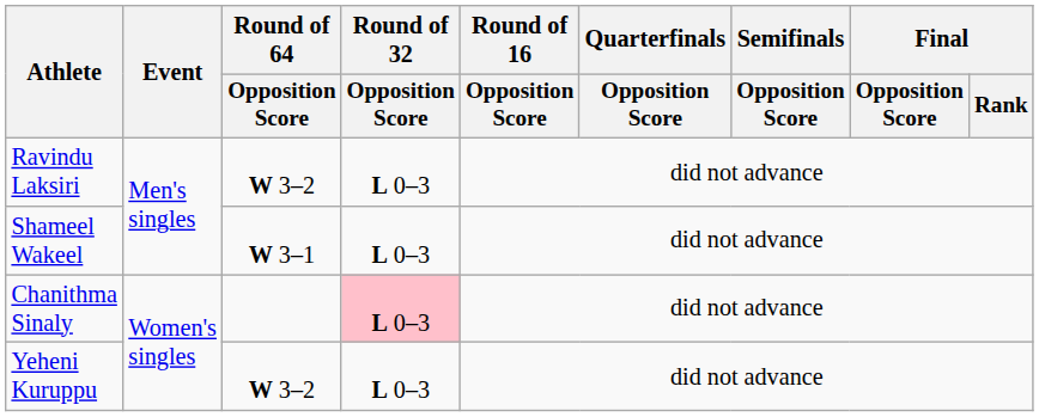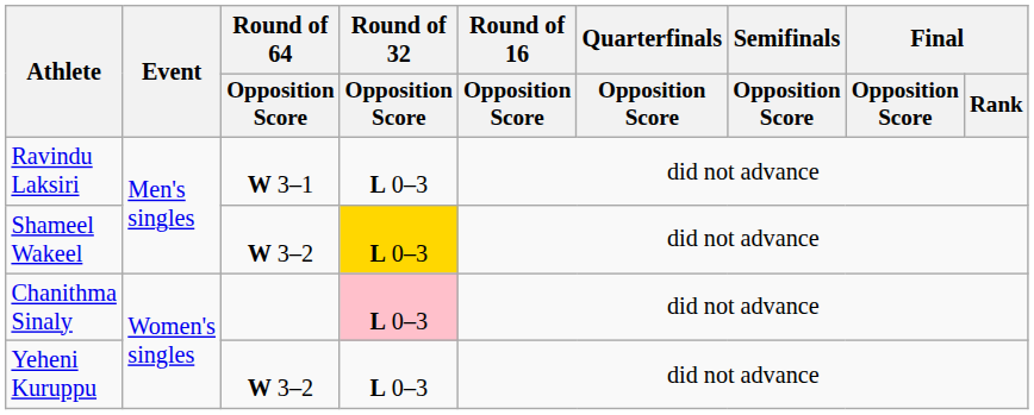 <table class=wikitable style="font-size:90%">
 <tr>
 <th rowspan=2>Athlete</th>
 <th rowspan=2>Event</th>
 <th>Round of 64</th>
 <th>Round of 32</th>
 <th>Round of 16</th>
 <th>Quarterfinals</th>
 <th>Semifinals</th>
 <th colspan=2>Final</th>
 </tr>
 <tr style="font-size:95%">
 <th>Opposition<br>Score</th>
 <th>Opposition<br>Score</th>
 <th>Opposition<br>Score</th>
 <th>Opposition<br>Score</th>
 <th>Opposition<br>Score</th>
 <th>Opposition<br>Score</th>
 <th>Rank</th>
 </tr>
 <tr align=center>
 <td align=left><a href='#'>Ravindu Laksiri</a></td>
 <td align=left rowspan=2><a href='#'>Men's singles</a></td>
-<td><br><strong>W</strong> 3–2</td>
+<td><br><strong>W</strong> 3–1</td>
 <td><br><strong>L</strong> 0–3</td>
 <td colspan=5>did not advance</td>
 </tr>
 <tr align=center>
 <td align=left><a href='#'>Shameel Wakeel</a></td>
-<td><br><strong>W</strong> 3–1</td>
-<td><br><strong>L</strong> 0–3</td>
+<td><br><strong>W</strong> 3–2</td>
+<td style="background: gold;"><br><strong>L</strong> 0–3</td>
 <td colspan=5>did not advance</td>
 </tr>
 <tr align=center>
 <td align=left><a href='#'>Chanithma Sinaly</a></td>
 <td align=left rowspan=2><a href='#'>Women's singles</a></td>
 <td></td>
 <td style="background: pink;"><br><strong>L</strong> 0–3</td>
 <td colspan=5>did not advance</td>
 </tr>
 <tr align=center>
 <td align=left><a href='#'>Yeheni Kuruppu</a></td>
 <td><br><strong>W</strong> 3–2</td>
 <td><br><strong>L</strong> 0–3</td>
 <td colspan=5>did not advance</td>
 </tr>
 </table>
